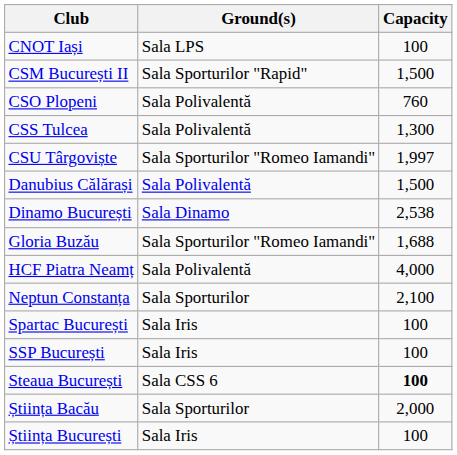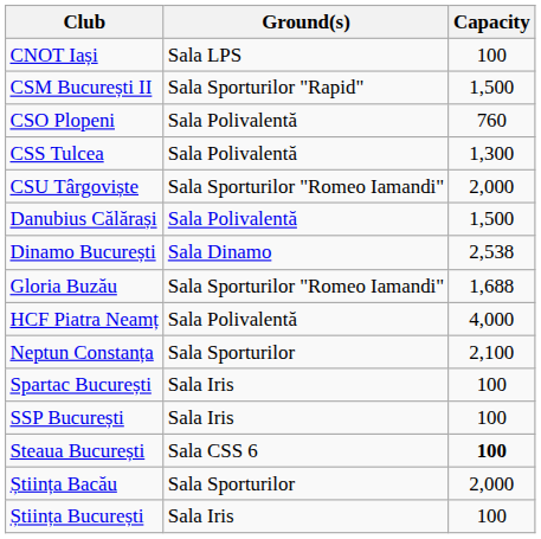 <table class="wikitable sortable" style="font-size:95%;">
 <tr>
 <th>Club</th>
 <th>Ground(s)</th>
 <th>Capacity</th>
 </tr>
 <tr>
 <td><a href='#'>CNOT Iași</a></td>
 <td>Sala LPS</td>
 <td align=center>100</td>
 </tr>
 <tr>
 <td><a href='#'>CSM București II</a></td>
 <td>Sala Sporturilor "Rapid"</td>
 <td align=center>1,500</td>
 </tr>
 <tr>
 <td><a href='#'>CSO Plopeni</a></td>
 <td>Sala Polivalentă</td>
 <td align=center>760</td>
 </tr>
 <tr>
 <td><a href='#'>CSS Tulcea</a></td>
 <td>Sala Polivalentă</td>
 <td align=center>1,300</td>
 </tr>
 <tr>
 <td><a href='#'>CSU Târgoviște</a></td>
 <td>Sala Sporturilor "Romeo Iamandi"</td>
-<td align=center>1,997</td>
+<td align=center>2,000</td>
 </tr>
 <tr>
 <td><a href='#'>Danubius Călărași</a></td>
 <td><a href='#'>Sala Polivalentă</a></td>
 <td align=center>1,500</td>
 </tr>
 <tr>
 <td><a href='#'>Dinamo București</a></td>
 <td><a href='#'>Sala Dinamo</a></td>
 <td align=center>2,538</td>
 </tr>
 <tr>
 <td><a href='#'>Gloria Buzău</a></td>
 <td>Sala Sporturilor "Romeo Iamandi"</td>
 <td align=center>1,688</td>
 </tr>
 <tr>
 <td><a href='#'>HCF Piatra Neamț</a></td>
 <td>Sala Polivalentă</td>
 <td align=center>4,000</td>
 </tr>
 <tr>
 <td><a href='#'>Neptun Constanța</a></td>
 <td>Sala Sporturilor</td>
 <td align=center>2,100</td>
 </tr>
 <tr>
 <td><a href='#'>Spartac București</a></td>
 <td>Sala Iris</td>
 <td align=center>100</td>
 </tr>
 <tr>
 <td><a href='#'>SSP București</a></td>
 <td>Sala Iris</td>
 <td align=center>100</td>
 </tr>
 <tr>
 <td><a href='#'>Steaua București</a></td>
 <td>Sala CSS 6</td>
 <td align=center><strong>100</strong></td>
 </tr>
 <tr>
 <td><a href='#'>Știința Bacău</a></td>
 <td>Sala Sporturilor</td>
 <td align=center>2,000</td>
 </tr>
 <tr>
 <td><a href='#'>Știința București</a></td>
 <td>Sala Iris</td>
 <td align=center>100</td>
 </tr>
 </table>
